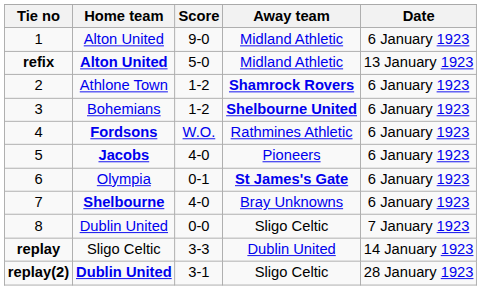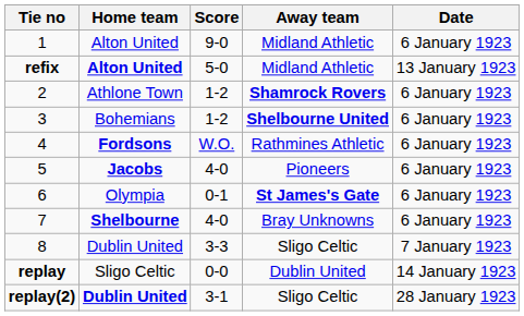 <table class="wikitable" style="text-align: center">
 <tr>
 </tr>
 <tr>
 <th>Tie no</th>
 <th>Home team</th>
 <th>Score</th>
 <th>Away team</th>
 <th>Date</th>
 </tr>
 <tr>
 <td>1</td>
 <td><a href='#'>Alton United</a></td>
 <td>9-0</td>
 <td><a href='#'>Midland Athletic</a></td>
 <td>6 January <a href='#'>1923</a></td>
 </tr>
 <tr>
 <td><strong>refix</strong></td>
 <td><strong><a href='#'>Alton United</a></strong></td>
 <td>5-0</td>
 <td><a href='#'>Midland Athletic</a></td>
 <td>13 January <a href='#'>1923</a></td>
 </tr>
 <tr>
 <td>2</td>
 <td><a href='#'>Athlone Town</a></td>
 <td>1-2</td>
 <td><strong><a href='#'>Shamrock Rovers</a></strong></td>
 <td>6 January <a href='#'>1923</a></td>
 </tr>
 <tr>
 <td>3</td>
 <td><a href='#'>Bohemians</a></td>
 <td>1-2</td>
 <td><strong><a href='#'>Shelbourne United</a></strong></td>
 <td>6 January <a href='#'>1923</a></td>
 </tr>
 <tr>
 <td>4</td>
 <td><strong><a href='#'>Fordsons</a></strong></td>
 <td><a href='#'>W.O.</a></td>
 <td><a href='#'>Rathmines Athletic</a></td>
 <td>6 January <a href='#'>1923</a></td>
 </tr>
 <tr>
 <td>5</td>
 <td><strong><a href='#'>Jacobs</a></strong></td>
 <td>4-0</td>
 <td><a href='#'>Pioneers</a></td>
 <td>6 January <a href='#'>1923</a></td>
 </tr>
 <tr>
 <td>6</td>
 <td><a href='#'>Olympia</a></td>
 <td>0-1</td>
 <td><strong><a href='#'>St James's Gate</a></strong></td>
 <td>6 January <a href='#'>1923</a></td>
 </tr>
 <tr>
 <td>7</td>
 <td><strong><a href='#'>Shelbourne</a></strong></td>
 <td>4-0</td>
 <td><a href='#'>Bray Unknowns</a></td>
 <td>6 January <a href='#'>1923</a></td>
 </tr>
 <tr>
 <td>8</td>
 <td><a href='#'>Dublin United</a></td>
-<td>0-0</td>
+<td>3-3</td>
 <td>Sligo Celtic</td>
 <td>7 January <a href='#'>1923</a></td>
 </tr>
 <tr>
 <td><strong>replay</strong></td>
 <td>Sligo Celtic</td>
-<td>3-3</td>
+<td>0-0</td>
 <td><a href='#'>Dublin United</a></td>
 <td>14 January <a href='#'>1923</a></td>
 </tr>
 <tr>
 <td><strong>replay(2)</strong></td>
 <td><strong><a href='#'>Dublin United</a></strong></td>
 <td>3-1</td>
 <td>Sligo Celtic</td>
 <td>28 January <a href='#'>1923</a></td>
 </tr>
 </table>
